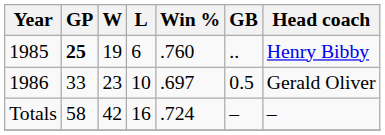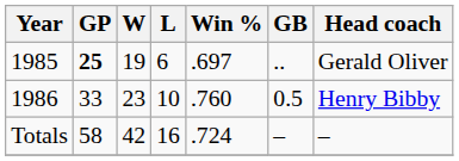 <table class="wikitable">
 <tr>
 <th>Year</th>
 <th>GP</th>
 <th>W</th>
 <th>L</th>
 <th>Win %</th>
 <th>GB</th>
 <th>Head coach</th>
 </tr>
 <tr>
 <td>1985</td>
 <td><strong>25</strong></td>
 <td>19</td>
 <td>6</td>
-<td>.760</td>
+<td>.697</td>
 <td>..</td>
-<td><a href='#'>Henry Bibby</a></td>
+<td>Gerald Oliver</td>
 </tr>
 <tr>
 <td>1986</td>
 <td>33</td>
 <td>23</td>
 <td>10</td>
-<td>.697</td>
+<td>.760</td>
 <td>0.5</td>
-<td>Gerald Oliver</td>
+<td><a href='#'>Henry Bibby</a></td>
 </tr>
 <tr>
 <td>Totals</td>
 <td>58</td>
 <td>42</td>
 <td>16</td>
 <td>.724</td>
 <td>–</td>
 <td>–</td>
 </tr>
 <tr>
 </tr>
 </table>
